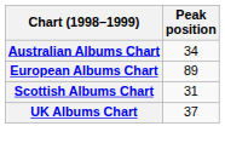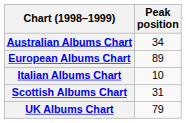 <table class="wikitable sortable plainrowheaders" style="text-align:center">
 <tr>
 <th scope="col">Chart (1998–1999)</th>
 <th scope="col">Peak<br>position</th>
 </tr>
 <tr>
 <th scope="row"><a href='#'>Australian Albums Chart</a></th>
 <td>34</td>
 </tr>
 <tr>
 <th scope="row"><a href='#'>European Albums Chart</a></th>
 <td>89</td>
 </tr>
 <tr>
+<th scope="row"><a href='#'>Italian Albums Chart</a></th>
+<td align="center">10</td>
+</tr>
+<tr>
 <th scope="row"><a href='#'>Scottish Albums Chart</a></th>
 <td>31</td>
 </tr>
 <tr>
 <th scope="row"><a href='#'>UK Albums Chart</a></th>
-<td>37</td>
+<td>79</td>
 </tr>
 </table>
